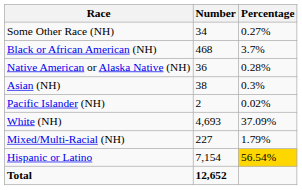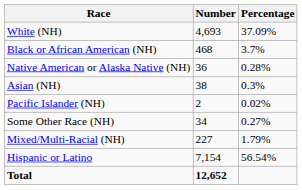 <table class="wikitable">
 <tr>
 <th>Race</th>
 <th>Number</th>
 <th>Percentage</th>
 </tr>
 <tr>
-<td>Some Other Race (NH)</td>
-<td>34</td>
-<td>0.27%</td>
+<td><a href='#'>White</a> (NH)</td>
+<td>4,693</td>
+<td>37.09%</td>
 </tr>
 <tr>
 <td><a href='#'>Black or African American</a> (NH)</td>
 <td>468</td>
 <td>3.7%</td>
 </tr>
 <tr>
 <td><a href='#'>Native American</a> or <a href='#'>Alaska Native</a> (NH)</td>
 <td>36</td>
 <td>0.28%</td>
 </tr>
 <tr>
 <td><a href='#'>Asian</a> (NH)</td>
 <td>38</td>
 <td>0.3%</td>
 </tr>
 <tr>
 <td><a href='#'>Pacific Islander</a> (NH)</td>
 <td>2</td>
 <td>0.02%</td>
 </tr>
 <tr>
-<td><a href='#'>White</a> (NH)</td>
-<td>4,693</td>
-<td>37.09%</td>
+<td>Some Other Race (NH)</td>
+<td>34</td>
+<td>0.27%</td>
 </tr>
 <tr>
 <td><a href='#'>Mixed/Multi-Racial</a> (NH)</td>
 <td>227</td>
 <td>1.79%</td>
 </tr>
 <tr>
 <td><a href='#'>Hispanic or Latino</a></td>
 <td>7,154</td>
-<td style="background: gold;">56.54%</td>
+<td>56.54%</td>
 </tr>
 <tr>
 <td><strong>Total</strong></td>
 <td><strong>12,652</strong></td>
 <td></td>
 </tr>
 </table>
